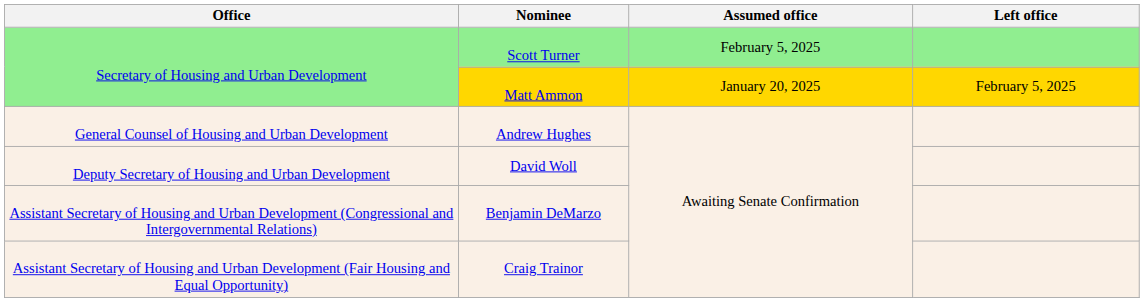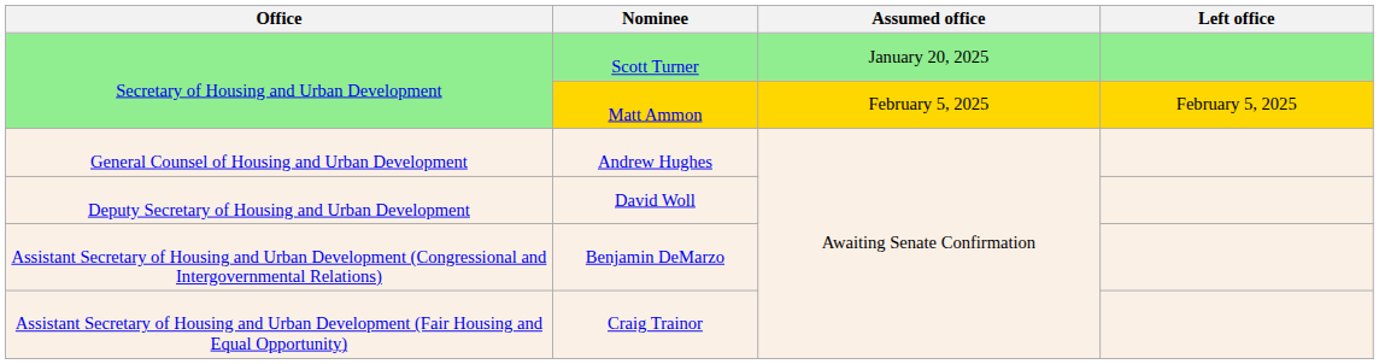 <table class="wikitable sortable" style="text-align:center">
 <tr>
 <th style="width:40%;">Office</th>
 <th style="width:15%;">Nominee</th>
 <th style="width:25%;" data-sort- type="date">Assumed office</th>
 <th style="width:20%;" data-sort- type="date">Left office</th>
 </tr>
 <tr style="background:lightgreen">
 <td rowspan="2"><br><a href='#'>Secretary of Housing and Urban Development</a></td>
 <td><br><a href='#'>Scott Turner</a></td>
-<td>February 5, 2025<br></td>
+<td>January 20, 2025</td>
 <td></td>
 </tr>
 <tr style="background:gold">
 <td><br><a href='#'>Matt Ammon</a></td>
-<td>January 20, 2025</td>
+<td>February 5, 2025<br></td>
 <td>February 5, 2025</td>
 </tr>
 <tr style="background:linen">
 <td><br><a href='#'>General Counsel of Housing and Urban Development</a></td>
 <td><br><a href='#'>Andrew Hughes</a></td>
 <td rowspan="4">Awaiting Senate Confirmation</td>
 <td></td>
 </tr>
 <tr style="background:linen">
 <td><br><a href='#'>Deputy Secretary of Housing and Urban Development</a></td>
 <td><a href='#'>David Woll</a></td>
 <td></td>
 </tr>
 <tr style="background:linen">
 <td><br><a href='#'>Assistant Secretary of Housing and Urban Development (Congressional and Intergovernmental Relations)</a></td>
 <td><a href='#'>Benjamin DeMarzo</a></td>
 <td></td>
 </tr>
 <tr style="background:linen">
 <td><br><a href='#'>Assistant Secretary of Housing and Urban Development (Fair Housing and Equal Opportunity)</a></td>
 <td><a href='#'>Craig Trainor</a></td>
 <td></td>
 </tr>
 </table>
